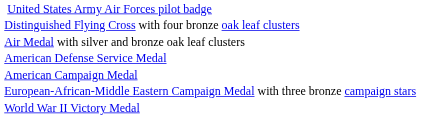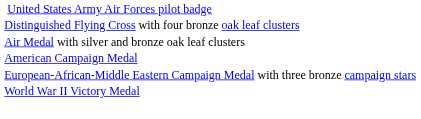 <table>
 <tr>
 <td colspan="2">  <a href='#'>United States Army Air Forces pilot badge</a></td>
 </tr>
 <tr>
 <td></td>
 <td><a href='#'>Distinguished Flying Cross</a> with four bronze <a href='#'>oak leaf clusters</a></td>
 </tr>
 <tr>
 <td></td>
 <td><a href='#'>Air Medal</a> with silver and bronze oak leaf clusters</td>
-</tr>
-<tr>
-<td></td>
-<td><a href='#'>American Defense Service Medal</a></td>
 </tr>
 <tr>
 <td></td>
 <td><a href='#'>American Campaign Medal</a></td>
 </tr>
 <tr>
 <td></td>
 <td><a href='#'>European-African-Middle Eastern Campaign Medal</a> with three bronze <a href='#'>campaign stars</a></td>
 </tr>
 <tr>
 <td></td>
 <td><a href='#'>World War II Victory Medal</a></td>
 </tr>
 <tr>
 </tr>
 </table>
